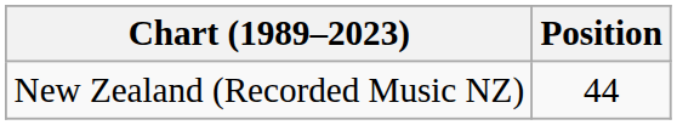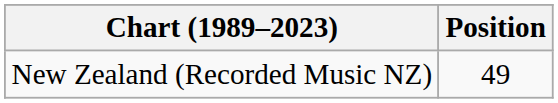 <table class="wikitable plainrowheaders" style="text-align:center">
 <tr>
 <th>Chart (1989–2023)</th>
 <th>Position</th>
 </tr>
 <tr>
 <td>New Zealand (Recorded Music NZ)</td>
-<td>44</td>
+<td>49</td>
 </tr>
 </table>
